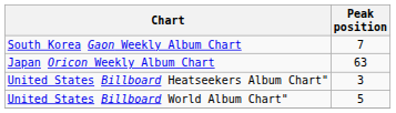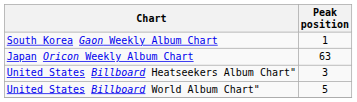 <table class="wikitable sortable">
 <tr>
 <th>Chart</th>
 <th>Peak<br>position</th>
 </tr>
 <tr>
 <td><a href='#'>South Korea</a> <a href='#'><em>Gaon</em> Weekly Album Chart</a></td>
-<td align="center">7</td>
+<td align="center">1</td>
 </tr>
 <tr>
 <td><a href='#'>Japan</a> <a href='#'><em>Oricon</em> Weekly Album Chart</a></td>
 <td align="center">63</td>
 </tr>
 <tr>
 <td><a href='#'>United States</a> <em><a href='#'>Billboard</a></em> Heatseekers Album Chart"</td>
 <td align="center">3</td>
 </tr>
 <tr>
 <td><a href='#'>United States</a> <em><a href='#'>Billboard</a></em> World Album Chart"</td>
 <td align="center">5</td>
 </tr>
 <tr>
 </tr>
 </table>
